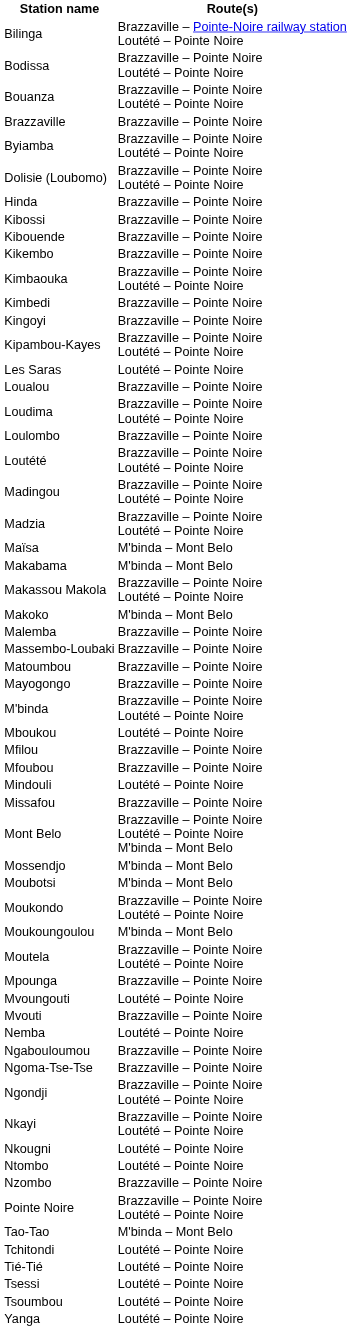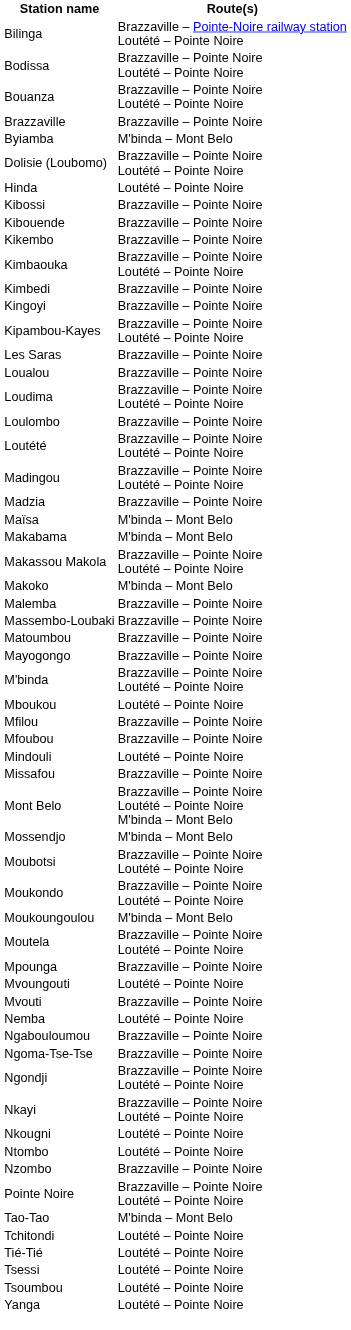 <table>
 <tr>
 <th>Station name</th>
 <th>Route(s)</th>
 </tr>
 <tr>
 <td>Bilinga</td>
 <td>Brazzaville – <a href='#'>Pointe-Noire railway station</a><br>Loutété – Pointe Noire</td>
 </tr>
 <tr>
 <td>Bodissa</td>
 <td>Brazzaville – Pointe Noire<br>Loutété – Pointe Noire</td>
 </tr>
 <tr>
 <td>Bouanza</td>
 <td>Brazzaville – Pointe Noire<br>Loutété – Pointe Noire</td>
 </tr>
 <tr>
 <td>Brazzaville</td>
 <td>Brazzaville – Pointe Noire</td>
 </tr>
 <tr>
 <td>Byiamba</td>
-<td>Brazzaville – Pointe Noire<br>Loutété – Pointe Noire</td>
+<td>M'binda – Mont Belo</td>
 </tr>
 <tr>
 <td>Dolisie (Loubomo)</td>
 <td>Brazzaville – Pointe Noire<br>Loutété – Pointe Noire</td>
 </tr>
 <tr>
 <td>Hinda</td>
-<td>Brazzaville – Pointe Noire</td>
+<td>Loutété – Pointe Noire</td>
 </tr>
 <tr>
 <td>Kibossi</td>
 <td>Brazzaville – Pointe Noire</td>
 </tr>
 <tr>
 <td>Kibouende</td>
 <td>Brazzaville – Pointe Noire</td>
 </tr>
 <tr>
 <td>Kikembo</td>
 <td>Brazzaville – Pointe Noire</td>
 </tr>
 <tr>
 <td>Kimbaouka</td>
 <td>Brazzaville – Pointe Noire<br>Loutété – Pointe Noire</td>
 </tr>
 <tr>
 <td>Kimbedi</td>
 <td>Brazzaville – Pointe Noire</td>
 </tr>
 <tr>
 <td>Kingoyi</td>
 <td>Brazzaville – Pointe Noire</td>
 </tr>
 <tr>
 <td>Kipambou-Kayes</td>
 <td>Brazzaville – Pointe Noire<br>Loutété – Pointe Noire</td>
 </tr>
 <tr>
 <td>Les Saras</td>
-<td>Loutété – Pointe Noire</td>
+<td>Brazzaville – Pointe Noire</td>
 </tr>
 <tr>
 <td>Loualou</td>
 <td>Brazzaville – Pointe Noire</td>
 </tr>
 <tr>
 <td>Loudima</td>
 <td>Brazzaville – Pointe Noire<br>Loutété – Pointe Noire</td>
 </tr>
 <tr>
 <td>Loulombo</td>
 <td>Brazzaville – Pointe Noire</td>
 </tr>
 <tr>
 <td>Loutété</td>
 <td>Brazzaville – Pointe Noire<br>Loutété – Pointe Noire</td>
 </tr>
 <tr>
 <td>Madingou</td>
 <td>Brazzaville – Pointe Noire<br>Loutété – Pointe Noire</td>
 </tr>
 <tr>
 <td>Madzia</td>
-<td>Brazzaville – Pointe Noire<br>Loutété – Pointe Noire</td>
+<td>Brazzaville – Pointe Noire</td>
 </tr>
 <tr>
 <td>Maïsa</td>
 <td>M'binda – Mont Belo</td>
 </tr>
 <tr>
 <td>Makabama</td>
 <td>M'binda – Mont Belo</td>
 </tr>
 <tr>
 <td>Makassou Makola</td>
 <td>Brazzaville – Pointe Noire<br>Loutété – Pointe Noire</td>
 </tr>
 <tr>
 <td>Makoko</td>
 <td>M'binda – Mont Belo</td>
 </tr>
 <tr>
 <td>Malemba</td>
 <td>Brazzaville – Pointe Noire</td>
 </tr>
 <tr>
 <td>Massembo-Loubaki</td>
 <td>Brazzaville – Pointe Noire</td>
 </tr>
 <tr>
 <td>Matoumbou</td>
 <td>Brazzaville – Pointe Noire</td>
 </tr>
 <tr>
 <td>Mayogongo</td>
 <td>Brazzaville – Pointe Noire</td>
 </tr>
 <tr>
 <td>M'binda</td>
 <td>Brazzaville – Pointe Noire<br>Loutété – Pointe Noire</td>
 </tr>
 <tr>
 <td>Mboukou</td>
 <td>Loutété – Pointe Noire</td>
 </tr>
 <tr>
 <td>Mfilou</td>
 <td>Brazzaville – Pointe Noire</td>
 </tr>
 <tr>
 <td>Mfoubou</td>
 <td>Brazzaville – Pointe Noire</td>
 </tr>
 <tr>
 <td>Mindouli</td>
 <td>Loutété – Pointe Noire</td>
 </tr>
 <tr>
 <td>Missafou</td>
 <td>Brazzaville – Pointe Noire</td>
 </tr>
 <tr>
 <td>Mont Belo</td>
 <td>Brazzaville – Pointe Noire<br>Loutété – Pointe Noire<br>M'binda – Mont Belo</td>
 </tr>
 <tr>
 <td>Mossendjo</td>
 <td>M'binda – Mont Belo</td>
 </tr>
 <tr>
 <td>Moubotsi</td>
-<td>M'binda – Mont Belo</td>
+<td>Brazzaville – Pointe Noire<br>Loutété – Pointe Noire</td>
 </tr>
 <tr>
 <td>Moukondo</td>
 <td>Brazzaville – Pointe Noire<br>Loutété – Pointe Noire</td>
 </tr>
 <tr>
 <td>Moukoungoulou</td>
 <td>M'binda – Mont Belo</td>
 </tr>
 <tr>
 <td>Moutela</td>
 <td>Brazzaville – Pointe Noire<br>Loutété – Pointe Noire</td>
 </tr>
 <tr>
 <td>Mpounga</td>
 <td>Brazzaville – Pointe Noire</td>
 </tr>
 <tr>
 <td>Mvoungouti</td>
 <td>Loutété – Pointe Noire</td>
 </tr>
 <tr>
 <td>Mvouti</td>
 <td>Brazzaville – Pointe Noire</td>
 </tr>
 <tr>
 <td>Nemba</td>
 <td>Loutété – Pointe Noire</td>
 </tr>
 <tr>
 <td>Ngabouloumou</td>
 <td>Brazzaville – Pointe Noire</td>
 </tr>
 <tr>
 <td>Ngoma-Tse-Tse</td>
 <td>Brazzaville – Pointe Noire</td>
 </tr>
 <tr>
 <td>Ngondji</td>
 <td>Brazzaville – Pointe Noire<br>Loutété – Pointe Noire</td>
 </tr>
 <tr>
 <td>Nkayi</td>
 <td>Brazzaville – Pointe Noire<br>Loutété – Pointe Noire</td>
 </tr>
 <tr>
 <td>Nkougni</td>
 <td>Loutété – Pointe Noire</td>
 </tr>
 <tr>
 <td>Ntombo</td>
 <td>Loutété – Pointe Noire</td>
 </tr>
 <tr>
 <td>Nzombo</td>
 <td>Brazzaville – Pointe Noire</td>
 </tr>
 <tr>
 <td>Pointe Noire</td>
 <td>Brazzaville – Pointe Noire<br>Loutété – Pointe Noire</td>
 </tr>
 <tr>
 <td>Tao-Tao</td>
 <td>M'binda – Mont Belo</td>
 </tr>
 <tr>
 <td>Tchitondi</td>
 <td>Loutété – Pointe Noire</td>
 </tr>
 <tr>
 <td>Tié-Tié</td>
 <td>Loutété – Pointe Noire</td>
 </tr>
 <tr>
 <td>Tsessi</td>
 <td>Loutété – Pointe Noire</td>
 </tr>
 <tr>
 <td>Tsoumbou</td>
 <td>Loutété – Pointe Noire</td>
 </tr>
 <tr>
 <td>Yanga</td>
 <td>Loutété – Pointe Noire</td>
 </tr>
 </table>
